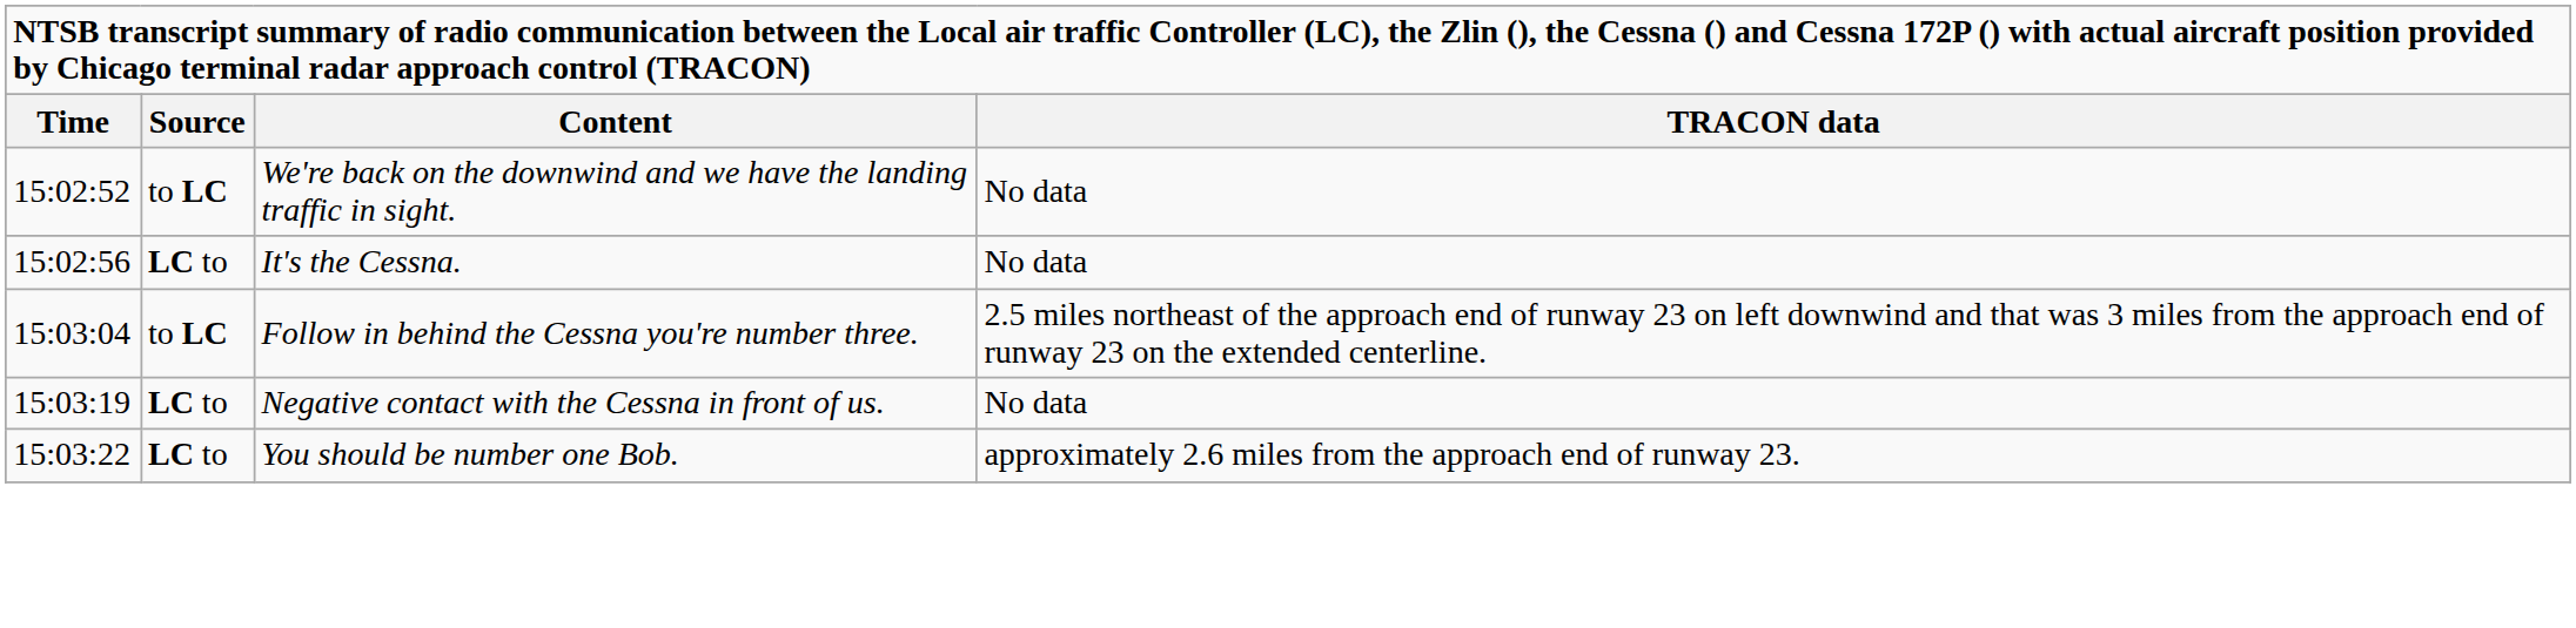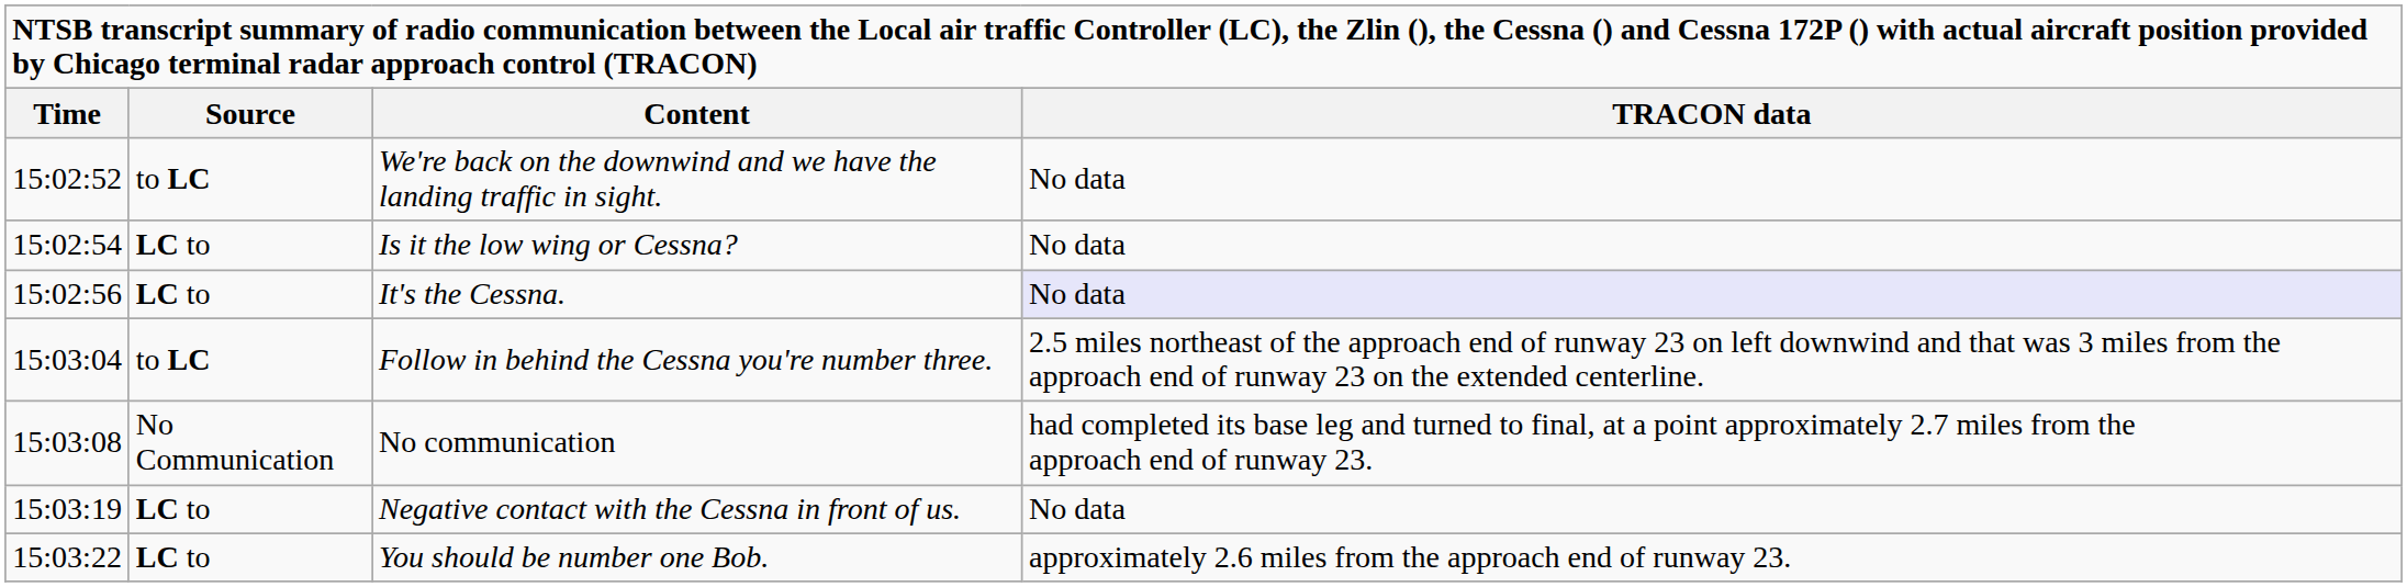 <table class="wikitable">
 <tr>
 <td colspan="4"><strong>NTSB transcript summary of radio communication between the Local air traffic Controller (LC), the Zlin (), the Cessna () and Cessna 172P () with actual aircraft position provided by Chicago terminal radar approach control (TRACON)</strong></td>
 </tr>
 <tr>
 <th>Time</th>
 <th>Source</th>
 <th>Content</th>
 <th>TRACON data</th>
 </tr>
 <tr>
 <td>15:02:52</td>
 <td> to <strong>LC</strong></td>
 <td><em>We're back on the downwind and we have the landing traffic in sight.</em></td>
 <td>No data</td>
 </tr>
 <tr>
+<td>15:02:54</td>
+<td><strong>LC</strong> to </td>
+<td><em>Is it the low wing or Cessna?</em></td>
+<td>No data</td>
+</tr>
+<tr>
 <td>15:02:56</td>
 <td><strong>LC</strong> to </td>
 <td><em>It's the Cessna.</em></td>
-<td>No data</td>
+<td style="background: lavender;">No data</td>
 </tr>
 <tr>
 <td>15:03:04</td>
 <td> to <strong>LC</strong></td>
 <td><em>Follow in behind the Cessna you're number three.</em></td>
 <td> 2.5 miles northeast of the approach end of runway 23 on left downwind and that  was 3 miles from the approach end of runway 23 on the extended centerline.</td>
+</tr>
+<tr>
+<td>15:03:08</td>
+<td>No Communication</td>
+<td>No communication</td>
+<td> had completed its base leg and turned to final, at a point approximately 2.7 miles from the<br>approach end of runway 23.</td>
 </tr>
 <tr>
 <td>15:03:19</td>
 <td><strong>LC</strong> to </td>
 <td><em>Negative contact with the Cessna in front of us.</em></td>
 <td>No data</td>
 </tr>
 <tr>
 <td>15:03:22</td>
 <td><strong>LC</strong> to </td>
 <td><em>You should be number one Bob.</em></td>
 <td> approximately 2.6 miles from the approach end of runway 23.</td>
 </tr>
 </table>
